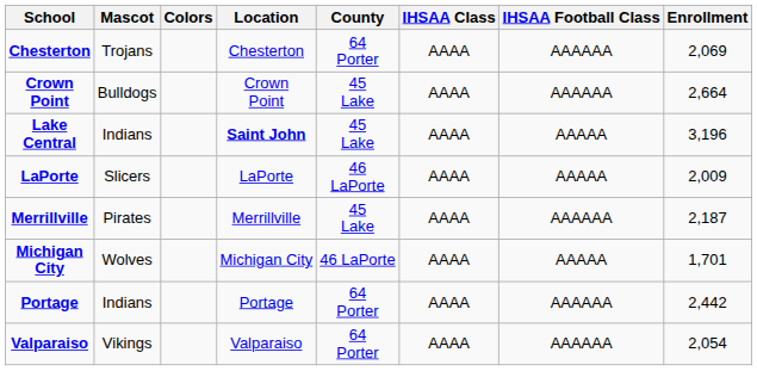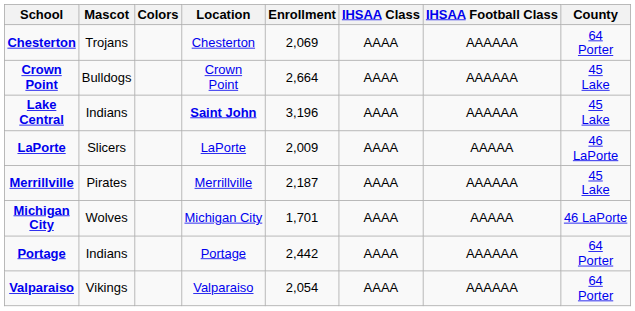 <table class="wikitable" style="text-align:center;">
 <tr>
 <th>School</th>
 <th>Mascot</th>
 <th>Colors</th>
 <th>Location</th>
-<th>County</th>
+<th>Enrollment</th>
 <th><a href='#'>IHSAA</a> Class</th>
 <th><a href='#'>IHSAA</a> Football Class</th>
-<th>Enrollment</th>
+<th>County</th>
 </tr>
 <tr>
 <td><strong><a href='#'>Chesterton</a></strong></td>
 <td>Trojans</td>
 <td>  </td>
 <td><a href='#'>Chesterton</a></td>
-<td><a href='#'>64 <br> Porter</a></td>
+<td>2,069</td>
 <td>AAAA</td>
 <td>AAAAAA</td>
-<td>2,069</td>
+<td><a href='#'>64 <br> Porter</a></td>
 </tr>
 <tr>
 <td><strong><a href='#'>Crown <br> Point</a></strong></td>
 <td>Bulldogs</td>
 <td> </td>
 <td><a href='#'>Crown <br> Point</a></td>
-<td><a href='#'>45 <br> Lake</a></td>
+<td>2,664</td>
 <td>AAAA</td>
 <td>AAAAAA</td>
-<td>2,664</td>
+<td><a href='#'>45 <br> Lake</a></td>
 </tr>
 <tr>
 <td><strong><a href='#'>Lake <br> Central</a></strong></td>
 <td>Indians</td>
 <td> </td>
 <td><strong><a href='#'>Saint John</a></strong></td>
+<td>3,196</td>
+<td>AAAA</td>
+<td>AAAAAA</td>
 <td><a href='#'>45 <br> Lake</a></td>
-<td>AAAA</td>
-<td>AAAAA</td>
-<td>3,196</td>
 </tr>
 <tr>
 <td><strong><a href='#'>LaPorte</a></strong></td>
 <td>Slicers</td>
 <td>  </td>
 <td><a href='#'>LaPorte</a></td>
-<td><a href='#'>46 <br> LaPorte</a></td>
+<td>2,009</td>
 <td>AAAA</td>
 <td>AAAAA</td>
-<td>2,009</td>
+<td><a href='#'>46 <br> LaPorte</a></td>
 </tr>
 <tr>
 <td><strong><a href='#'>Merrillville</a></strong></td>
 <td>Pirates</td>
 <td> </td>
 <td><a href='#'>Merrillville</a></td>
-<td><a href='#'>45 <br> Lake</a></td>
+<td>2,187</td>
 <td>AAAA</td>
 <td>AAAAAA</td>
-<td>2,187</td>
+<td><a href='#'>45 <br> Lake</a></td>
 </tr>
 <tr>
 <td><strong><a href='#'>Michigan <br> City</a></strong></td>
 <td>Wolves</td>
 <td>  </td>
 <td><a href='#'>Michigan City</a></td>
-<td><a href='#'>46 LaPorte</a></td>
+<td>1,701</td>
 <td>AAAA</td>
 <td>AAAAA</td>
-<td>1,701</td>
+<td><a href='#'>46 LaPorte</a></td>
 </tr>
 <tr>
 <td><strong><a href='#'>Portage</a></strong></td>
 <td>Indians</td>
 <td> </td>
 <td><a href='#'>Portage</a></td>
-<td><a href='#'>64 <br> Porter</a></td>
+<td>2,442</td>
 <td>AAAA</td>
 <td>AAAAAA</td>
-<td>2,442</td>
+<td><a href='#'>64 <br> Porter</a></td>
 </tr>
 <tr>
 <td><strong><a href='#'>Valparaiso</a></strong></td>
 <td>Vikings</td>
 <td> </td>
 <td><a href='#'>Valparaiso</a></td>
-<td><a href='#'>64 <br> Porter</a></td>
+<td>2,054</td>
 <td>AAAA</td>
 <td>AAAAAA</td>
-<td>2,054</td>
+<td><a href='#'>64 <br> Porter</a></td>
 </tr>
 </table>
